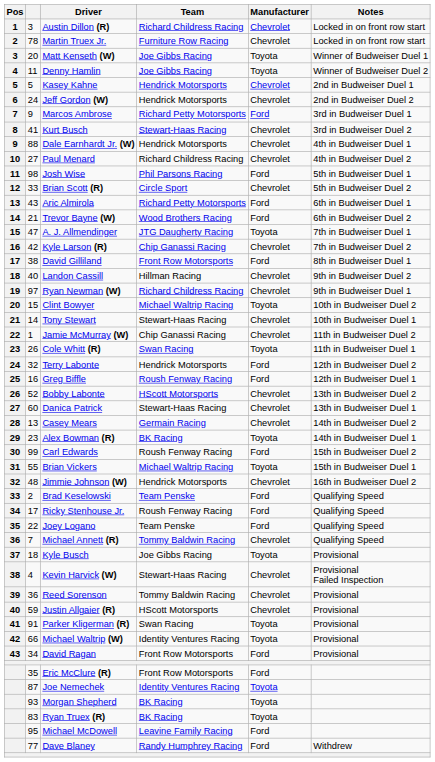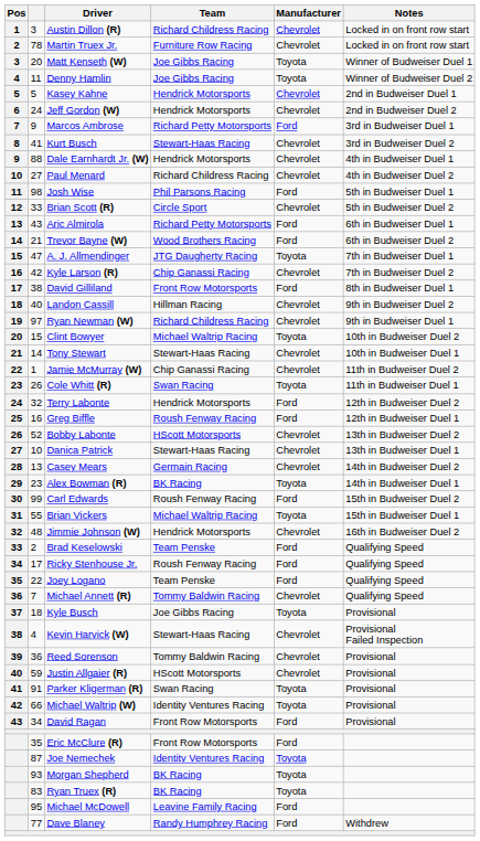 <table class="wikitable" style="font-size:95%">
 <tr>
 <th>Pos</th>
 <th></th>
 <th>Driver</th>
 <th>Team</th>
 <th>Manufacturer</th>
 <th>Notes</th>
 </tr>
 <tr>
 <th>1</th>
 <td>3</td>
 <td><a href='#'>Austin Dillon</a> <strong>(R)</strong></td>
 <td><a href='#'>Richard Childress Racing</a></td>
 <td><a href='#'>Chevrolet</a></td>
 <td>Locked in on front row start</td>
 </tr>
 <tr>
 <th>2</th>
 <td>78</td>
 <td><a href='#'>Martin Truex Jr.</a></td>
 <td><a href='#'>Furniture Row Racing</a></td>
 <td>Chevrolet</td>
 <td>Locked in on front row start</td>
 </tr>
 <tr>
 <th>3</th>
 <td>20</td>
 <td><a href='#'>Matt Kenseth</a> <strong>(W)</strong></td>
 <td><a href='#'>Joe Gibbs Racing</a></td>
 <td>Toyota</td>
 <td>Winner of Budweiser Duel 1</td>
 </tr>
 <tr>
 <th>4</th>
 <td>11</td>
 <td><a href='#'>Denny Hamlin</a></td>
 <td><a href='#'>Joe Gibbs Racing</a></td>
 <td>Toyota</td>
 <td>Winner of Budweiser Duel 2</td>
 </tr>
 <tr>
 <th>5</th>
 <td>5</td>
 <td><a href='#'>Kasey Kahne</a></td>
 <td><a href='#'>Hendrick Motorsports</a></td>
 <td><a href='#'>Chevrolet</a></td>
 <td>2nd in Budweiser Duel 1</td>
 </tr>
 <tr>
 <th>6</th>
 <td>24</td>
 <td><a href='#'>Jeff Gordon</a> <strong>(W)</strong></td>
 <td>Hendrick Motorsports</td>
 <td>Chevrolet</td>
 <td>2nd in Budweiser Duel 2</td>
 </tr>
 <tr>
 <th>7</th>
 <td>9</td>
 <td><a href='#'>Marcos Ambrose</a></td>
 <td><a href='#'>Richard Petty Motorsports</a></td>
 <td><a href='#'>Ford</a></td>
 <td>3rd in Budweiser Duel 1</td>
 </tr>
 <tr>
 <th>8</th>
 <td>41</td>
 <td><a href='#'>Kurt Busch</a></td>
 <td><a href='#'>Stewart-Haas Racing</a></td>
 <td>Chevrolet</td>
 <td>3rd in Budweiser Duel 2</td>
 </tr>
 <tr>
 <th>9</th>
 <td>88</td>
 <td><a href='#'>Dale Earnhardt Jr.</a> <strong>(W)</strong></td>
 <td>Hendrick Motorsports</td>
 <td>Chevrolet</td>
 <td>4th in Budweiser Duel 1</td>
 </tr>
 <tr>
 <th>10</th>
 <td>27</td>
 <td><a href='#'>Paul Menard</a></td>
 <td>Richard Childress Racing</td>
 <td>Chevrolet</td>
 <td>4th in Budweiser Duel 2</td>
 </tr>
 <tr>
 <th>11</th>
 <td>98</td>
 <td><a href='#'>Josh Wise</a></td>
 <td><a href='#'>Phil Parsons Racing</a></td>
 <td>Ford</td>
 <td>5th in Budweiser Duel 1</td>
 </tr>
 <tr>
 <th>12</th>
 <td>33</td>
 <td><a href='#'>Brian Scott</a> <strong>(R)</strong></td>
 <td><a href='#'>Circle Sport</a></td>
 <td>Chevrolet</td>
 <td>5th in Budweiser Duel 2</td>
 </tr>
 <tr>
 <th>13</th>
 <td>43</td>
 <td><a href='#'>Aric Almirola</a></td>
 <td><a href='#'>Richard Petty Motorsports</a></td>
 <td>Ford</td>
 <td>6th in Budweiser Duel 1</td>
 </tr>
 <tr>
 <th>14</th>
 <td>21</td>
 <td><a href='#'>Trevor Bayne</a> <strong>(W)</strong></td>
 <td><a href='#'>Wood Brothers Racing</a></td>
 <td>Ford</td>
 <td>6th in Budweiser Duel 2</td>
 </tr>
 <tr>
 <th>15</th>
 <td>47</td>
 <td><a href='#'>A. J. Allmendinger</a></td>
 <td><a href='#'>JTG Daugherty Racing</a></td>
 <td>Toyota</td>
 <td>7th in Budweiser Duel 1</td>
 </tr>
 <tr>
 <th>16</th>
 <td>42</td>
 <td><a href='#'>Kyle Larson</a> <strong>(R)</strong></td>
 <td><a href='#'>Chip Ganassi Racing</a></td>
 <td>Chevrolet</td>
 <td>7th in Budweiser Duel 2</td>
 </tr>
 <tr>
 <th>17</th>
 <td>38</td>
 <td><a href='#'>David Gilliland</a></td>
 <td><a href='#'>Front Row Motorsports</a></td>
 <td>Ford</td>
 <td>8th in Budweiser Duel 1</td>
 </tr>
 <tr>
 <th>18</th>
 <td>40</td>
 <td><a href='#'>Landon Cassill</a></td>
 <td>Hillman Racing</td>
 <td>Chevrolet</td>
 <td>9th in Budweiser Duel 2</td>
 </tr>
 <tr>
 <th>19</th>
 <td>97</td>
 <td><a href='#'>Ryan Newman</a> <strong>(W)</strong></td>
 <td><a href='#'>Richard Childress Racing</a></td>
 <td>Chevrolet</td>
 <td>9th in Budweiser Duel 1</td>
 </tr>
 <tr>
 <th>20</th>
 <td>15</td>
 <td><a href='#'>Clint Bowyer</a></td>
 <td><a href='#'>Michael Waltrip Racing</a></td>
 <td>Toyota</td>
 <td>10th in Budweiser Duel 2</td>
 </tr>
 <tr>
 <th>21</th>
 <td>14</td>
 <td><a href='#'>Tony Stewart</a></td>
 <td>Stewart-Haas Racing</td>
 <td>Chevrolet</td>
 <td>10th in Budweiser Duel 1</td>
 </tr>
 <tr>
 <th>22</th>
 <td>1</td>
 <td><a href='#'>Jamie McMurray</a> <strong>(W)</strong></td>
 <td>Chip Ganassi Racing</td>
 <td>Chevrolet</td>
 <td>11th in Budweiser Duel 2</td>
 </tr>
 <tr>
 <th>23</th>
 <td>26</td>
 <td><a href='#'>Cole Whitt</a> <strong>(R)</strong></td>
 <td><a href='#'>Swan Racing</a></td>
 <td>Toyota</td>
 <td>11th in Budweiser Duel 1</td>
 </tr>
 <tr>
 <th>24</th>
 <td>32</td>
 <td><a href='#'>Terry Labonte</a></td>
 <td>Hendrick Motorsports</td>
 <td>Ford</td>
 <td>12th in Budweiser Duel 2</td>
 </tr>
 <tr>
 <th>25</th>
 <td>16</td>
 <td><a href='#'>Greg Biffle</a></td>
 <td><a href='#'>Roush Fenway Racing</a></td>
 <td>Ford</td>
 <td>12th in Budweiser Duel 1</td>
 </tr>
 <tr>
 <th>26</th>
 <td>52</td>
 <td><a href='#'>Bobby Labonte</a></td>
 <td><a href='#'>HScott Motorsports</a></td>
 <td>Chevrolet</td>
 <td>13th in Budweiser Duel 2</td>
 </tr>
 <tr>
 <th>27</th>
-<td>60</td>
+<td>10</td>
 <td><a href='#'>Danica Patrick</a></td>
 <td>Stewart-Haas Racing</td>
 <td>Chevrolet</td>
 <td>13th in Budweiser Duel 1</td>
 </tr>
 <tr>
 <th>28</th>
 <td>13</td>
 <td><a href='#'>Casey Mears</a></td>
 <td><a href='#'>Germain Racing</a></td>
 <td>Chevrolet</td>
 <td>14th in Budweiser Duel 2</td>
 </tr>
 <tr>
 <th>29</th>
 <td>23</td>
 <td><a href='#'>Alex Bowman</a> <strong>(R)</strong></td>
 <td><a href='#'>BK Racing</a></td>
 <td>Toyota</td>
 <td>14th in Budweiser Duel 1</td>
 </tr>
 <tr>
 <th>30</th>
 <td>99</td>
 <td><a href='#'>Carl Edwards</a></td>
 <td>Roush Fenway Racing</td>
 <td>Ford</td>
 <td>15th in Budweiser Duel 2</td>
 </tr>
 <tr>
 <th>31</th>
 <td>55</td>
 <td><a href='#'>Brian Vickers</a></td>
 <td><a href='#'>Michael Waltrip Racing</a></td>
 <td>Toyota</td>
 <td>15th in Budweiser Duel 1</td>
 </tr>
 <tr>
 <th>32</th>
 <td>48</td>
 <td><a href='#'>Jimmie Johnson</a> <strong>(W)</strong></td>
 <td>Hendrick Motorsports</td>
 <td>Chevrolet</td>
 <td>16th in Budweiser Duel 2</td>
 </tr>
 <tr>
 <th>33</th>
 <td>2</td>
 <td><a href='#'>Brad Keselowski</a></td>
 <td><a href='#'>Team Penske</a></td>
 <td>Ford</td>
 <td>Qualifying Speed</td>
 </tr>
 <tr>
 <th>34</th>
 <td>17</td>
 <td><a href='#'>Ricky Stenhouse Jr.</a></td>
 <td>Roush Fenway Racing</td>
 <td>Ford</td>
 <td>Qualifying Speed</td>
 </tr>
 <tr>
 <th>35</th>
 <td>22</td>
 <td><a href='#'>Joey Logano</a></td>
 <td>Team Penske</td>
 <td>Ford</td>
 <td>Qualifying Speed</td>
 </tr>
 <tr>
 <th>36</th>
 <td>7</td>
 <td><a href='#'>Michael Annett</a> <strong>(R)</strong></td>
 <td><a href='#'>Tommy Baldwin Racing</a></td>
 <td>Chevrolet</td>
 <td>Qualifying Speed</td>
 </tr>
 <tr>
 <th>37</th>
 <td>18</td>
 <td><a href='#'>Kyle Busch</a></td>
 <td>Joe Gibbs Racing</td>
 <td>Toyota</td>
 <td>Provisional</td>
 </tr>
 <tr>
 <th>38</th>
 <td>4</td>
 <td><a href='#'>Kevin Harvick</a> <strong>(W)</strong></td>
 <td>Stewart-Haas Racing</td>
 <td>Chevrolet</td>
 <td>Provisional<br>Failed Inspection</td>
 </tr>
 <tr>
 <th>39</th>
 <td>36</td>
 <td><a href='#'>Reed Sorenson</a></td>
 <td>Tommy Baldwin Racing</td>
 <td>Chevrolet</td>
 <td>Provisional</td>
 </tr>
 <tr>
 <th>40</th>
 <td>59</td>
 <td><a href='#'>Justin Allgaier</a> <strong>(R)</strong></td>
 <td>HScott Motorsports</td>
 <td>Chevrolet</td>
 <td>Provisional</td>
 </tr>
 <tr>
 <th>41</th>
 <td>91</td>
 <td><a href='#'>Parker Kligerman</a> <strong>(R)</strong></td>
 <td>Swan Racing</td>
 <td>Toyota</td>
 <td>Provisional</td>
 </tr>
 <tr>
 <th>42</th>
 <td>66</td>
 <td><a href='#'>Michael Waltrip</a> <strong>(W)</strong></td>
 <td>Identity Ventures Racing</td>
 <td>Toyota</td>
 <td>Provisional</td>
 </tr>
 <tr>
 <th>43</th>
 <td>34</td>
 <td><a href='#'>David Ragan</a></td>
 <td>Front Row Motorsports</td>
 <td>Ford</td>
 <td>Provisional</td>
 </tr>
 <tr>
 <th colspan="8"></th>
 </tr>
 <tr>
 <th></th>
 <td>35</td>
 <td><a href='#'>Eric McClure</a> <strong>(R)</strong></td>
 <td>Front Row Motorsports</td>
 <td>Ford</td>
 <td></td>
 </tr>
 <tr>
 <th></th>
 <td>87</td>
 <td><a href='#'>Joe Nemechek</a></td>
 <td><a href='#'>Identity Ventures Racing</a></td>
 <td><a href='#'>Toyota</a></td>
 <td></td>
 </tr>
 <tr>
 <th></th>
 <td>93</td>
 <td><a href='#'>Morgan Shepherd</a></td>
 <td><a href='#'>BK Racing</a></td>
 <td>Toyota</td>
 <td></td>
 </tr>
 <tr>
 <th></th>
 <td>83</td>
 <td><a href='#'>Ryan Truex</a> <strong>(R)</strong></td>
 <td><a href='#'>BK Racing</a></td>
 <td>Toyota</td>
 <td></td>
 </tr>
 <tr>
 <th></th>
 <td>95</td>
 <td><a href='#'>Michael McDowell</a></td>
 <td><a href='#'>Leavine Family Racing</a></td>
 <td>Ford</td>
 <td></td>
 </tr>
 <tr>
 <th></th>
 <td>77</td>
 <td><a href='#'>Dave Blaney</a></td>
 <td><a href='#'>Randy Humphrey Racing</a></td>
 <td>Ford</td>
 <td>Withdrew</td>
 </tr>
 <tr>
 <th colspan="6"></th>
 </tr>
 </table>
